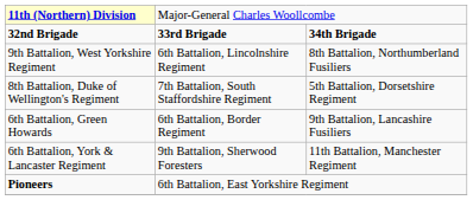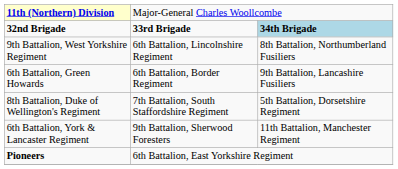 <table class="wikitable">
 <tr>
 <td style="background:#FFFFCC;"><strong><a href='#'>11th (Northern) Division</a>  </strong></td>
 <td colspan="2">Major-General <a href='#'>Charles Woollcombe</a></td>
 </tr>
 <tr>
 <td width="320pt"><strong>32nd Brigade</strong></td>
 <td width="320pt"><strong>33rd Brigade</strong></td>
-<td width="320pt"><strong>34th Brigade</strong></td>
+<td width="320pt" style="background: lightblue;"><strong>34th Brigade</strong></td>
 </tr>
 <tr>
 <td>9th Battalion, West Yorkshire Regiment</td>
 <td>6th Battalion, Lincolnshire Regiment</td>
 <td>8th Battalion, Northumberland Fusiliers</td>
 </tr>
 <tr>
+<td>6th Battalion, Green Howards</td>
+<td>6th Battalion, Border Regiment</td>
+<td>9th Battalion, Lancashire Fusiliers</td>
+</tr>
+<tr>
 <td>8th Battalion, Duke of Wellington's Regiment</td>
 <td>7th Battalion, South Staffordshire Regiment</td>
 <td>5th Battalion, Dorsetshire Regiment</td>
-</tr>
-<tr>
-<td>6th Battalion, Green Howards</td>
-<td>6th Battalion, Border Regiment</td>
-<td>9th Battalion, Lancashire Fusiliers</td>
 </tr>
 <tr>
 <td>6th Battalion, York & Lancaster Regiment</td>
 <td>9th Battalion, Sherwood Foresters</td>
 <td>11th Battalion, Manchester Regiment</td>
 </tr>
 <tr>
 <td><strong>Pioneers</strong></td>
 <td colspan="2">6th Battalion, East Yorkshire Regiment</td>
 </tr>
 <tr>
 </tr>
 </table>
